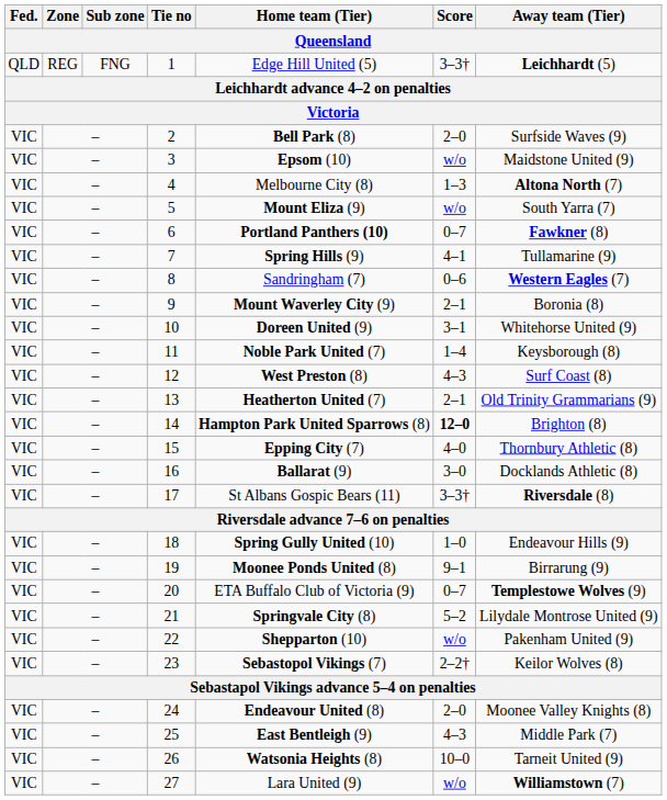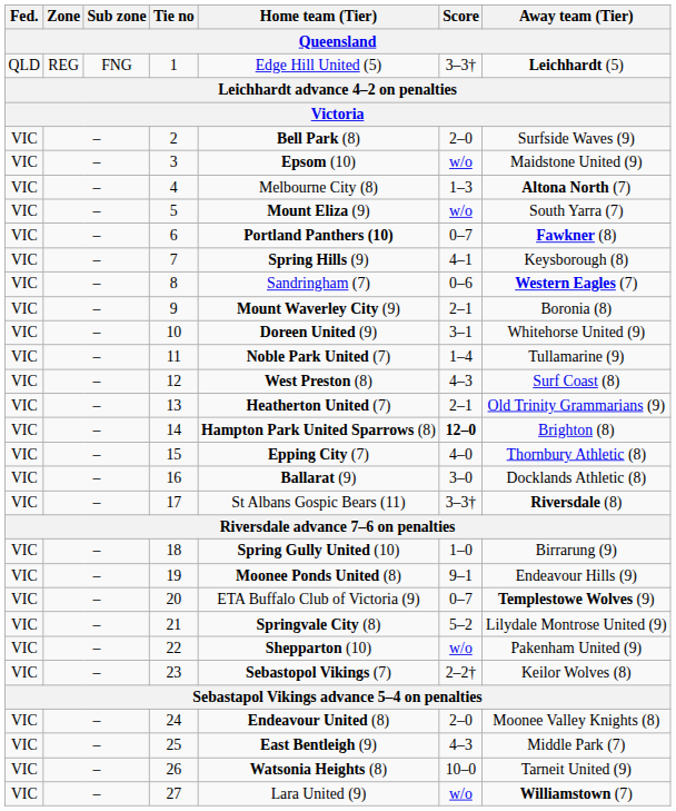 <table class="wikitable" style="text-align:center">
 <tr>
 <th>Fed.</th>
 <th>Zone</th>
 <th>Sub zone</th>
 <th>Tie no</th>
 <th>Home team (Tier)</th>
 <th>Score</th>
 <th>Away team (Tier)</th>
 </tr>
 <tr>
 <th colspan=7><a href='#'>Queensland</a></th>
 </tr>
 <tr>
 <td>QLD</td>
 <td>REG</td>
 <td>FNG</td>
 <td>1</td>
 <td><a href='#'>Edge Hill United</a> (5)</td>
 <td>3–3†</td>
 <td><strong>Leichhardt</strong> (5)</td>
 </tr>
 <tr>
 <th colspan=7>Leichhardt advance 4–2 on penalties</th>
 </tr>
 <tr>
 <th colspan=7><a href='#'>Victoria</a></th>
 </tr>
 <tr>
 <td>VIC</td>
 <td colspan=2>–</td>
 <td>2</td>
 <td><strong>Bell Park</strong> (8)</td>
 <td>2–0</td>
 <td>Surfside Waves (9)</td>
 </tr>
 <tr>
 <td>VIC</td>
 <td colspan=2>–</td>
 <td>3</td>
 <td><strong>Epsom</strong> (10)</td>
 <td><a href='#'>w/o</a></td>
 <td>Maidstone United (9)</td>
 </tr>
 <tr>
 <td>VIC</td>
 <td colspan=2>–</td>
 <td>4</td>
 <td>Melbourne City (8)</td>
 <td>1–3</td>
 <td><strong>Altona North</strong> (7)</td>
 </tr>
 <tr>
 <td>VIC</td>
 <td colspan=2>–</td>
 <td>5</td>
 <td><strong>Mount Eliza</strong> (9)</td>
 <td><a href='#'>w/o</a></td>
 <td>South Yarra (7)</td>
 </tr>
 <tr>
 <td>VIC</td>
 <td colspan=2>–</td>
 <td>6</td>
 <td><strong>Portland Panthers (10)</strong></td>
 <td>0–7</td>
 <td><strong><a href='#'>Fawkner</a></strong> (8)</td>
 </tr>
 <tr>
 <td>VIC</td>
 <td colspan=2>–</td>
 <td>7</td>
 <td><strong>Spring Hills</strong> (9)</td>
 <td>4–1</td>
-<td>Tullamarine (9)</td>
+<td>Keysborough (8)</td>
 </tr>
 <tr>
 <td>VIC</td>
 <td colspan=2>–</td>
 <td>8</td>
 <td><a href='#'>Sandringham</a> (7)</td>
 <td>0–6</td>
 <td><strong><a href='#'>Western Eagles</a></strong> (7)</td>
 </tr>
 <tr>
 <td>VIC</td>
 <td colspan=2>–</td>
 <td>9</td>
 <td><strong>Mount Waverley City</strong> (9)</td>
 <td>2–1</td>
 <td>Boronia (8)</td>
 </tr>
 <tr>
 <td>VIC</td>
 <td colspan=2>–</td>
 <td>10</td>
 <td><strong>Doreen United</strong> (9)</td>
 <td>3–1</td>
 <td>Whitehorse United (9)</td>
 </tr>
 <tr>
 <td>VIC</td>
 <td colspan=2>–</td>
 <td>11</td>
 <td><strong>Noble Park United</strong> (7)</td>
 <td>1–4</td>
-<td>Keysborough (8)</td>
+<td>Tullamarine (9)</td>
 </tr>
 <tr>
 <td>VIC</td>
 <td colspan=2>–</td>
 <td>12</td>
 <td><strong>West Preston</strong> (8)</td>
 <td>4–3</td>
 <td><a href='#'>Surf Coast</a> (8)</td>
 </tr>
 <tr>
 <td>VIC</td>
 <td colspan=2>–</td>
 <td>13</td>
 <td><strong>Heatherton United</strong> (7)</td>
 <td>2–1</td>
 <td><a href='#'>Old Trinity Grammarians</a> (9)</td>
 </tr>
 <tr>
 <td>VIC</td>
 <td colspan=2>–</td>
 <td>14</td>
 <td><strong>Hampton Park United Sparrows</strong> (8)</td>
 <td><strong>12–0</strong></td>
 <td><a href='#'>Brighton</a> (8)</td>
 </tr>
 <tr>
 <td>VIC</td>
 <td colspan=2>–</td>
 <td>15</td>
 <td><strong>Epping City</strong> (7)</td>
 <td>4–0</td>
 <td><a href='#'>Thornbury Athletic</a> (8)</td>
 </tr>
 <tr>
 <td>VIC</td>
 <td colspan=2>–</td>
 <td>16</td>
 <td><strong>Ballarat</strong> (9)</td>
 <td>3–0</td>
 <td>Docklands Athletic (8)</td>
 </tr>
 <tr>
 <td>VIC</td>
 <td colspan=2>–</td>
 <td>17</td>
 <td>St Albans Gospic Bears (11)</td>
 <td>3–3†</td>
 <td><strong>Riversdale</strong> (8)</td>
 </tr>
 <tr>
 <th colspan=7>Riversdale advance 7–6 on penalties</th>
 </tr>
 <tr>
 <td>VIC</td>
 <td colspan=2>–</td>
 <td>18</td>
 <td><strong>Spring Gully United</strong> (10)</td>
 <td>1–0</td>
-<td>Endeavour Hills (9)</td>
+<td>Birrarung (9)</td>
 </tr>
 <tr>
 <td>VIC</td>
 <td colspan=2>–</td>
 <td>19</td>
 <td><strong>Moonee Ponds United</strong> (8)</td>
 <td>9–1</td>
-<td>Birrarung (9)</td>
+<td>Endeavour Hills (9)</td>
 </tr>
 <tr>
 <td>VIC</td>
 <td colspan=2>–</td>
 <td>20</td>
 <td>ETA Buffalo Club of Victoria (9)</td>
 <td>0–7</td>
 <td><strong>Templestowe Wolves</strong> (9)</td>
 </tr>
 <tr>
 <td>VIC</td>
 <td colspan=2>–</td>
 <td>21</td>
 <td><strong>Springvale City</strong> (8)</td>
 <td>5–2</td>
 <td>Lilydale Montrose United (9)</td>
 </tr>
 <tr>
 <td>VIC</td>
 <td colspan=2>–</td>
 <td>22</td>
 <td><strong>Shepparton</strong> (10)</td>
 <td><a href='#'>w/o</a></td>
 <td>Pakenham United (9)</td>
 </tr>
 <tr>
 <td>VIC</td>
 <td colspan=2>–</td>
 <td>23</td>
 <td><strong>Sebastopol Vikings</strong> (7)</td>
 <td>2–2†</td>
 <td>Keilor Wolves (8)</td>
 </tr>
 <tr>
 <th colspan=7>Sebastapol Vikings advance 5–4 on penalties</th>
 </tr>
 <tr>
 <td>VIC</td>
 <td colspan=2>–</td>
 <td>24</td>
 <td><strong>Endeavour United</strong> (8)</td>
 <td>2–0</td>
 <td>Moonee Valley Knights (8)</td>
 </tr>
 <tr>
 <td>VIC</td>
 <td colspan=2>–</td>
 <td>25</td>
 <td><strong>East Bentleigh</strong> (9)</td>
 <td>4–3</td>
 <td>Middle Park (7)</td>
 </tr>
 <tr>
 <td>VIC</td>
 <td colspan=2>–</td>
 <td>26</td>
 <td><strong>Watsonia Heights</strong> (8)</td>
 <td>10–0</td>
 <td>Tarneit United (9)</td>
 </tr>
 <tr>
 <td>VIC</td>
 <td colspan=2>–</td>
 <td>27</td>
 <td>Lara United (9)</td>
 <td><a href='#'>w/o</a></td>
 <td><strong>Williamstown</strong> (7)</td>
 </tr>
 </table>
